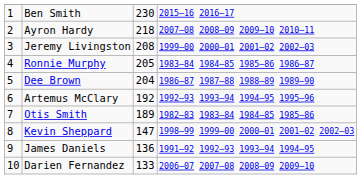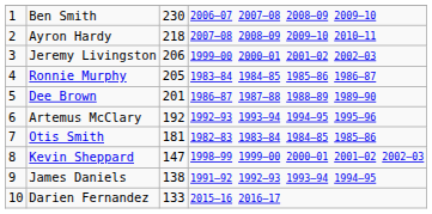 <table class="wikitable">
 <tr>
 </tr>
 <tr>
 <td>1</td>
 <td>Ben Smith</td>
 <td>230</td>
-<td style="font-size:80%;"><a href='#'>2015–16</a> <a href='#'>2016–17</a></td>
+<td style="font-size:80%;"><a href='#'>2006–07</a> <a href='#'>2007–08</a> <a href='#'>2008–09</a> <a href='#'>2009–10</a></td>
 </tr>
 <tr>
 <td>2</td>
 <td>Ayron Hardy</td>
 <td>218</td>
 <td style="font-size:80%;"><a href='#'>2007–08</a> <a href='#'>2008–09</a> <a href='#'>2009–10</a> <a href='#'>2010–11</a></td>
 </tr>
 <tr>
 <td>3</td>
 <td>Jeremy Livingston</td>
-<td>208</td>
+<td>206</td>
 <td style="font-size:80%;"><a href='#'>1999–00</a> <a href='#'>2000–01</a> <a href='#'>2001–02</a> <a href='#'>2002–03</a></td>
 </tr>
 <tr>
 <td>4</td>
 <td><a href='#'>Ronnie Murphy</a></td>
 <td>205</td>
 <td style="font-size:80%;"><a href='#'>1983–84</a> <a href='#'>1984–85</a> <a href='#'>1985–86</a> <a href='#'>1986–87</a></td>
 </tr>
 <tr>
 <td>5</td>
 <td><a href='#'>Dee Brown</a></td>
-<td>204</td>
+<td>201</td>
 <td style="font-size:80%;"><a href='#'>1986–87</a> <a href='#'>1987–88</a> <a href='#'>1988–89</a> <a href='#'>1989–90</a></td>
 </tr>
 <tr>
 <td>6</td>
 <td>Artemus McClary</td>
 <td>192</td>
 <td style="font-size:80%;"><a href='#'>1992–93</a> <a href='#'>1993–94</a> <a href='#'>1994–95</a> <a href='#'>1995–96</a></td>
 </tr>
 <tr>
 <td>7</td>
 <td><a href='#'>Otis Smith</a></td>
-<td>189</td>
+<td>181</td>
 <td style="font-size:80%;"><a href='#'>1982–83</a> <a href='#'>1983–84</a> <a href='#'>1984–85</a> <a href='#'>1985–86</a></td>
 </tr>
 <tr>
 <td>8</td>
 <td><a href='#'>Kevin Sheppard</a></td>
 <td>147</td>
 <td style="font-size:80%;"><a href='#'>1998–99</a> <a href='#'>1999–00</a> <a href='#'>2000–01</a> <a href='#'>2001–02</a> <a href='#'>2002–03</a></td>
 </tr>
 <tr>
 <td>9</td>
 <td>James Daniels</td>
-<td>136</td>
+<td>138</td>
 <td style="font-size:80%;"><a href='#'>1991–92</a> <a href='#'>1992–93</a> <a href='#'>1993–94</a> <a href='#'>1994–95</a></td>
 </tr>
 <tr>
 <td>10</td>
 <td>Darien Fernandez</td>
 <td>133</td>
-<td style="font-size:80%;"><a href='#'>2006–07</a> <a href='#'>2007–08</a> <a href='#'>2008–09</a> <a href='#'>2009–10</a></td>
+<td style="font-size:80%;"><a href='#'>2015–16</a> <a href='#'>2016–17</a></td>
 </tr>
 </table>
